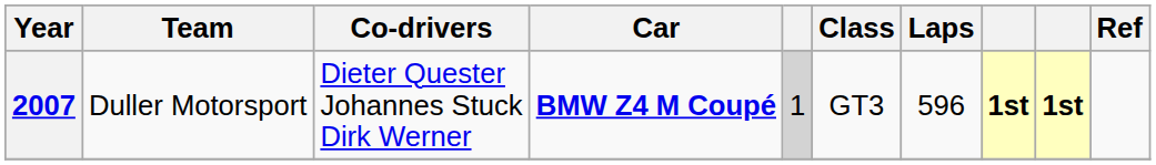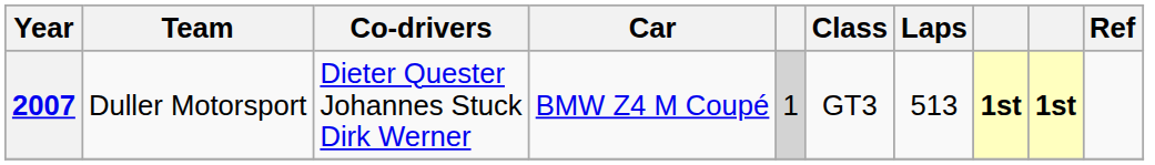 <table class="wikitable" style="font-size:90%">
 <tr>
 <th>Year</th>
 <th>Team</th>
 <th>Co-drivers</th>
 <th>Car</th>
 <th></th>
 <th>Class</th>
 <th>Laps</th>
 <th></th>
 <th></th>
 <th>Ref</th>
 </tr>
 <tr style="text-align:center;">
 <th><a href='#'>2007</a></th>
 <td align="left"> Duller Motorsport</td>
 <td align="left"> <a href='#'>Dieter Quester</a><br> Johannes Stuck<br> <a href='#'>Dirk Werner</a></td>
-<td align="left"><strong><a href='#'>BMW Z4 M Coupé</a></strong></td>
+<td align="left"><a href='#'>BMW Z4 M Coupé</a></td>
 <td style="background: lightgrey;">1</td>
 <td>GT3</td>
-<td>596</td>
+<td>513</td>
 <td style="background:#ffffbf;"><strong>1st</strong></td>
 <td style="background:#ffffbf;"><strong>1st</strong></td>
 <td></td>
 </tr>
 <tr>
 </tr>
 </table>
